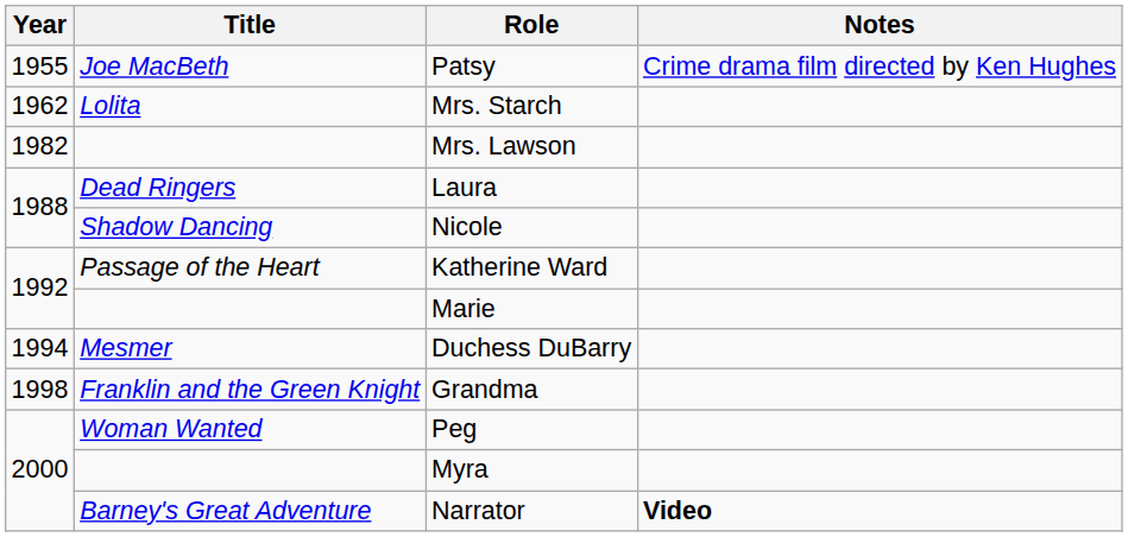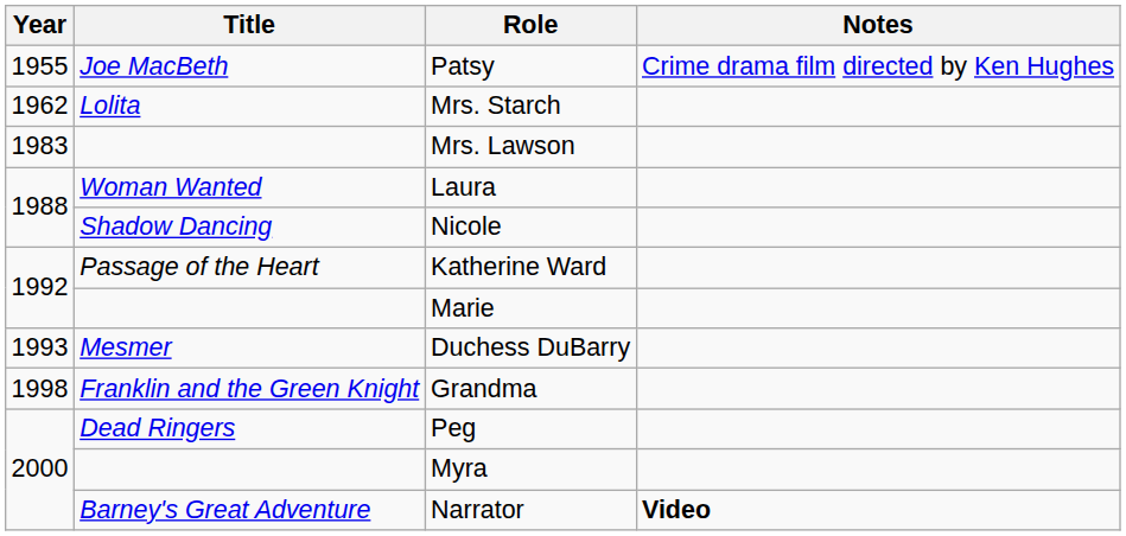 <table class="wikitable sortable">
 <tr>
 <th>Year</th>
 <th>Title</th>
 <th>Role</th>
 <th class="unsortable">Notes</th>
 </tr>
 <tr>
 <td>1955</td>
 <td><em><a href='#'>Joe MacBeth</a></em></td>
 <td>Patsy</td>
 <td><a href='#'>Crime drama film</a> <a href='#'>directed</a> by <a href='#'>Ken Hughes</a></td>
 </tr>
 <tr>
 <td>1962</td>
 <td><em><a href='#'>Lolita</a></em></td>
 <td>Mrs. Starch</td>
 <td></td>
 </tr>
 <tr>
-<td>1982</td>
+<td>1983</td>
 <td><em></em></td>
 <td>Mrs. Lawson</td>
 <td></td>
 </tr>
 <tr>
 <td rowspan="2">1988</td>
-<td><em><a href='#'>Dead Ringers</a></em></td>
+<td><em><a href='#'>Woman Wanted</a></em></td>
 <td>Laura</td>
 <td></td>
 </tr>
 <tr>
 <td><em><a href='#'>Shadow Dancing</a></em></td>
 <td>Nicole</td>
 <td></td>
 </tr>
 <tr>
 <td rowspan="2">1992</td>
 <td><em>Passage of the Heart</em></td>
 <td>Katherine Ward</td>
 <td></td>
 </tr>
 <tr>
 <td><em></em></td>
 <td>Marie</td>
 <td></td>
 </tr>
 <tr>
-<td>1994</td>
+<td>1993</td>
 <td><em><a href='#'>Mesmer</a></em></td>
 <td>Duchess DuBarry</td>
 <td></td>
 </tr>
 <tr>
 <td>1998</td>
 <td><em><a href='#'>Franklin and the Green Knight</a></em></td>
 <td>Grandma</td>
 <td></td>
 </tr>
 <tr>
 <td rowspan="3">2000</td>
-<td><em><a href='#'>Woman Wanted</a></em></td>
+<td><em><a href='#'>Dead Ringers</a></em></td>
 <td>Peg</td>
 <td></td>
 </tr>
 <tr>
 <td><em></em></td>
 <td>Myra</td>
 <td></td>
 </tr>
 <tr>
 <td><em><a href='#'>Barney's Great Adventure</a></em></td>
 <td>Narrator</td>
 <td><strong>Video</strong></td>
 </tr>
 </table>
